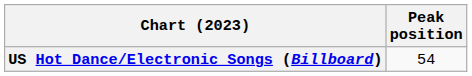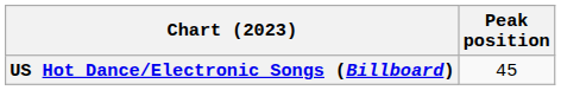 <table class="wikitable sortable plainrowheaders" style="text-align:center">
 <tr>
 <th scope="col">Chart (2023)</th>
 <th scope="col">Peak<br>position</th>
 </tr>
 <tr>
 <th scope="row">US <a href='#'>Hot Dance/Electronic Songs</a> (<em><a href='#'>Billboard</a></em>)</th>
-<td>54</td>
+<td>45</td>
 </tr>
 </table>
